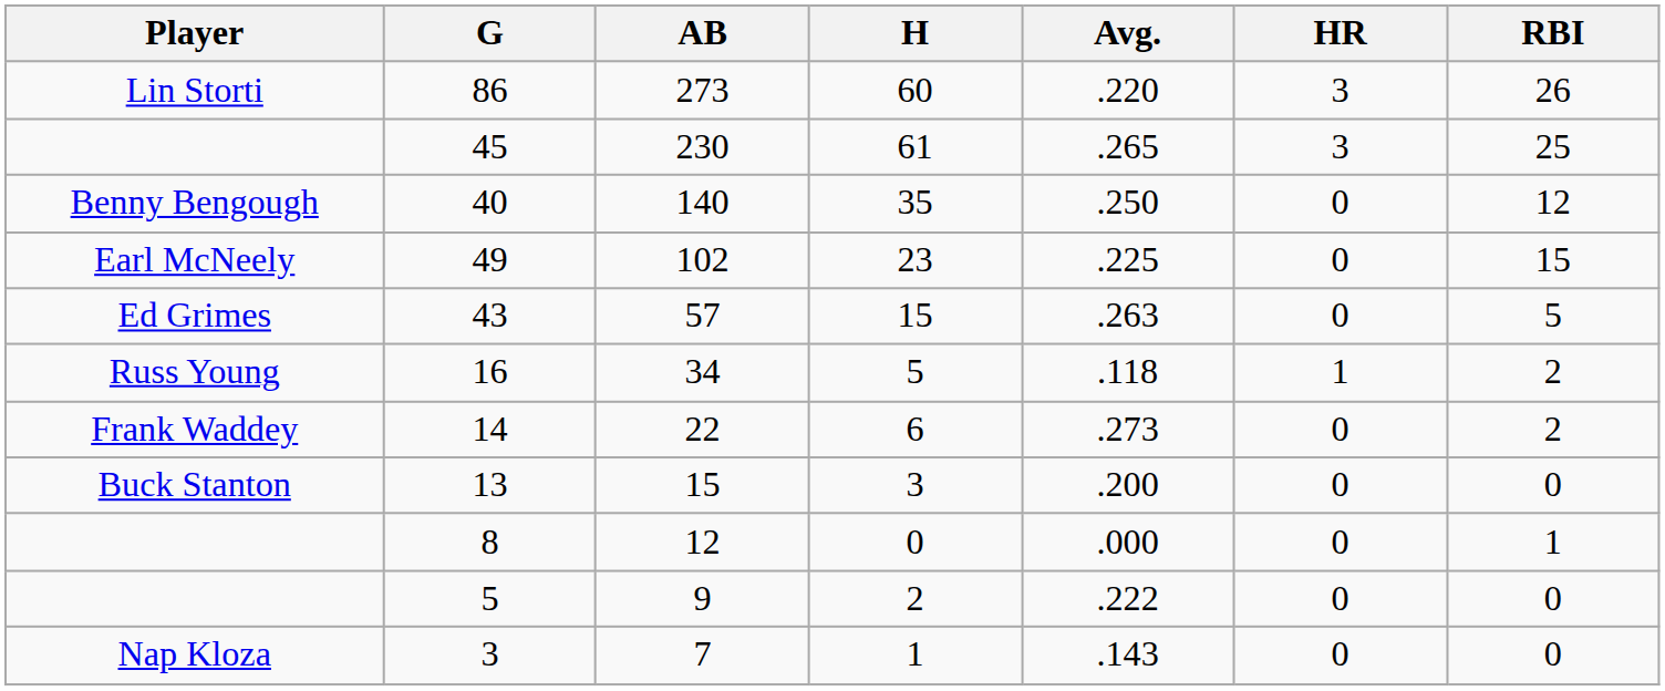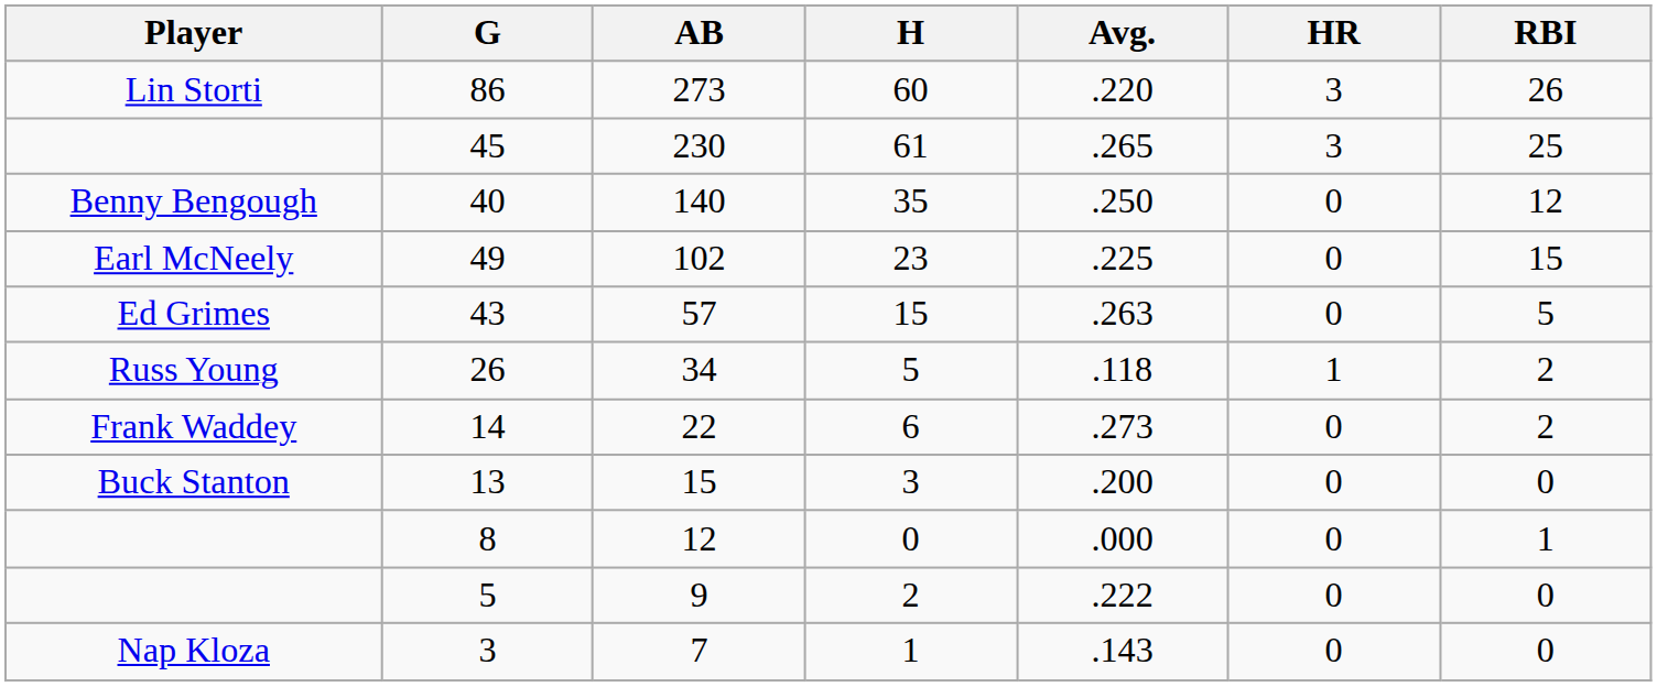 <table class="wikitable sortable">
 <tr>
 <th bgcolor="#DDDDFF" width="16%">Player</th>
 <th bgcolor="#DDDDFF" width="9%">G</th>
 <th bgcolor="#DDDDFF" width="9%">AB</th>
 <th bgcolor="#DDDDFF" width="9%">H</th>
 <th bgcolor="#DDDDFF" width="9%">Avg.</th>
 <th bgcolor="#DDDDFF" width="9%">HR</th>
 <th bgcolor="#DDDDFF" width="9%">RBI</th>
 </tr>
 <tr align="center">
 <td><a href='#'>Lin Storti</a></td>
 <td>86</td>
 <td>273</td>
 <td>60</td>
 <td>.220</td>
 <td>3</td>
 <td>26</td>
 </tr>
 <tr align="center">
 <td></td>
 <td>45</td>
 <td>230</td>
 <td>61</td>
 <td>.265</td>
 <td>3</td>
 <td>25</td>
 </tr>
 <tr align="center">
 <td><a href='#'>Benny Bengough</a></td>
 <td>40</td>
 <td>140</td>
 <td>35</td>
 <td>.250</td>
 <td>0</td>
 <td>12</td>
 </tr>
 <tr align="center">
 <td><a href='#'>Earl McNeely</a></td>
 <td>49</td>
 <td>102</td>
 <td>23</td>
 <td>.225</td>
 <td>0</td>
 <td>15</td>
 </tr>
 <tr align="center">
 <td><a href='#'>Ed Grimes</a></td>
 <td>43</td>
 <td>57</td>
 <td>15</td>
 <td>.263</td>
 <td>0</td>
 <td>5</td>
 </tr>
 <tr align="center">
 <td><a href='#'>Russ Young</a></td>
-<td>16</td>
+<td>26</td>
 <td>34</td>
 <td>5</td>
 <td>.118</td>
 <td>1</td>
 <td>2</td>
 </tr>
 <tr align="center">
 <td><a href='#'>Frank Waddey</a></td>
 <td>14</td>
 <td>22</td>
 <td>6</td>
 <td>.273</td>
 <td>0</td>
 <td>2</td>
 </tr>
 <tr align="center">
 <td><a href='#'>Buck Stanton</a></td>
 <td>13</td>
 <td>15</td>
 <td>3</td>
 <td>.200</td>
 <td>0</td>
 <td>0</td>
 </tr>
 <tr align="center">
 <td></td>
 <td>8</td>
 <td>12</td>
 <td>0</td>
 <td>.000</td>
 <td>0</td>
 <td>1</td>
 </tr>
 <tr align="center">
 <td></td>
 <td>5</td>
 <td>9</td>
 <td>2</td>
 <td>.222</td>
 <td>0</td>
 <td>0</td>
 </tr>
 <tr align="center">
 <td><a href='#'>Nap Kloza</a></td>
 <td>3</td>
 <td>7</td>
 <td>1</td>
 <td>.143</td>
 <td>0</td>
 <td>0</td>
 </tr>
 </table>
